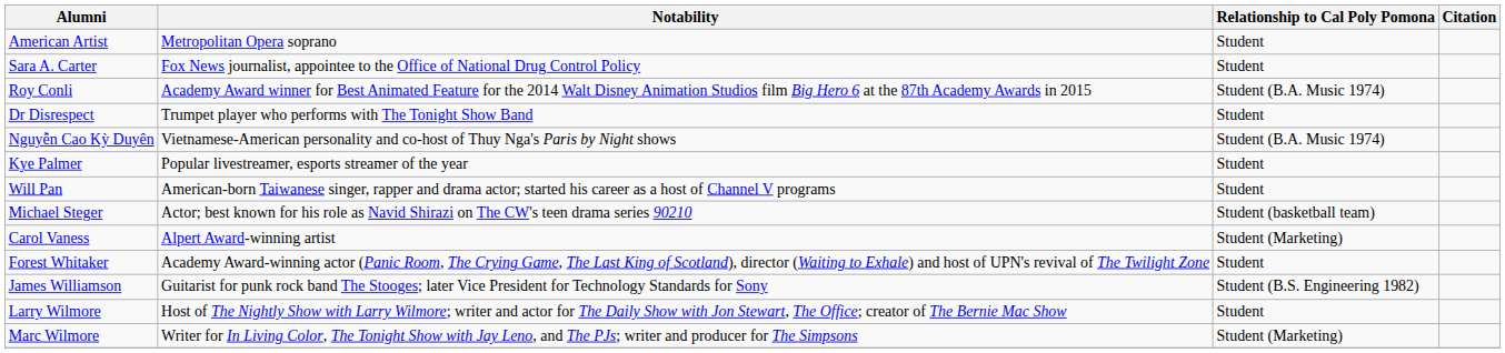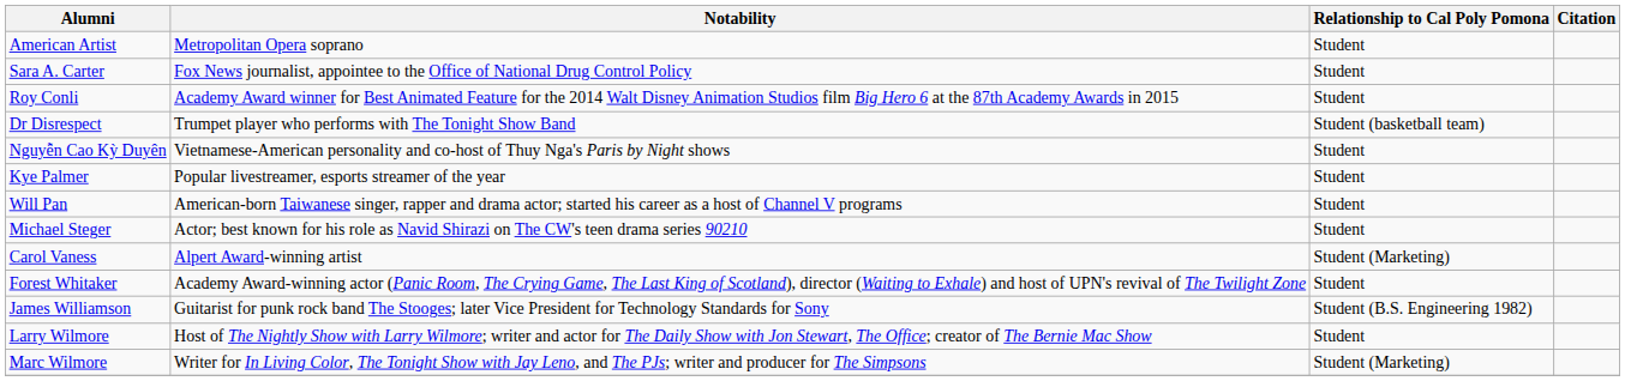 <table class="wikitable">
 <tr>
 <th>Alumni</th>
 <th>Notability</th>
 <th>Relationship to Cal Poly Pomona</th>
 <th>Citation</th>
 </tr>
 <tr>
 <td><a href='#'>American Artist</a></td>
 <td><a href='#'>Metropolitan Opera</a> soprano</td>
 <td>Student</td>
 <td></td>
 </tr>
 <tr>
 <td><a href='#'>Sara A. Carter</a></td>
 <td><a href='#'>Fox News</a> journalist, appointee to the <a href='#'>Office of National Drug Control Policy</a></td>
 <td>Student</td>
 <td></td>
 </tr>
 <tr>
 <td><a href='#'>Roy Conli</a></td>
 <td><a href='#'>Academy Award winner</a> for <a href='#'>Best Animated Feature</a> for the 2014 <a href='#'>Walt Disney Animation Studios</a> film <em><a href='#'>Big Hero 6</a></em> at the <a href='#'>87th Academy Awards</a> in 2015</td>
-<td>Student (B.A. Music 1974)</td>
+<td>Student</td>
 <td></td>
 </tr>
 <tr>
 <td><a href='#'>Dr Disrespect</a></td>
 <td>Trumpet player who performs with <a href='#'>The Tonight Show Band</a></td>
-<td>Student</td>
+<td>Student (basketball team)</td>
 <td></td>
 </tr>
 <tr>
 <td><a href='#'>Nguyễn Cao Kỳ Duyên</a></td>
 <td>Vietnamese-American personality and co-host of Thuy Nga's <em>Paris by Night</em> shows</td>
-<td>Student (B.A. Music 1974)</td>
+<td>Student</td>
 <td></td>
 </tr>
 <tr>
 <td><a href='#'>Kye Palmer</a></td>
 <td>Popular livestreamer, esports streamer of the year</td>
 <td>Student</td>
 <td></td>
 </tr>
 <tr>
 <td><a href='#'>Will Pan</a></td>
 <td>American-born <a href='#'>Taiwanese</a> singer, rapper and drama actor; started his career as a host of <a href='#'>Channel V</a> programs</td>
 <td>Student</td>
 <td></td>
 </tr>
 <tr>
 <td><a href='#'>Michael Steger</a></td>
 <td>Actor; best known for his role as <a href='#'>Navid Shirazi</a> on <a href='#'>The CW</a>'s teen drama series <em><a href='#'>90210</a></em></td>
-<td>Student (basketball team)</td>
+<td>Student</td>
 <td></td>
 </tr>
 <tr>
 <td><a href='#'>Carol Vaness</a></td>
 <td><a href='#'>Alpert Award</a>-winning artist</td>
 <td>Student (Marketing)</td>
 <td></td>
 </tr>
 <tr>
 <td><a href='#'>Forest Whitaker</a></td>
 <td>Academy Award-winning actor (<em><a href='#'>Panic Room</a></em>, <em><a href='#'>The Crying Game</a></em>, <em><a href='#'>The Last King of Scotland</a></em>), director (<em><a href='#'>Waiting to Exhale</a></em>) and host of UPN's revival of <em><a href='#'>The Twilight Zone</a></em></td>
 <td>Student</td>
 <td></td>
 </tr>
 <tr>
 <td><a href='#'>James Williamson</a></td>
 <td>Guitarist for punk rock band <a href='#'>The Stooges</a>; later Vice President for Technology Standards for <a href='#'>Sony</a></td>
 <td>Student (B.S. Engineering 1982)</td>
 <td></td>
 </tr>
 <tr>
 <td><a href='#'>Larry Wilmore</a></td>
 <td>Host of <em><a href='#'>The Nightly Show with Larry Wilmore</a></em>; writer and actor for <em><a href='#'>The Daily Show with Jon Stewart</a></em>, <em><a href='#'>The Office</a></em>; creator of <em><a href='#'>The Bernie Mac Show</a></em></td>
 <td>Student</td>
 <td></td>
 </tr>
 <tr>
 <td><a href='#'>Marc Wilmore</a></td>
 <td>Writer for <em><a href='#'>In Living Color</a></em>, <em><a href='#'>The Tonight Show with Jay Leno</a></em>, and <em><a href='#'>The PJs</a></em>; writer and producer for <em><a href='#'>The Simpsons</a></em></td>
 <td>Student (Marketing)</td>
 <td></td>
 </tr>
 <tr>
 </tr>
 </table>
